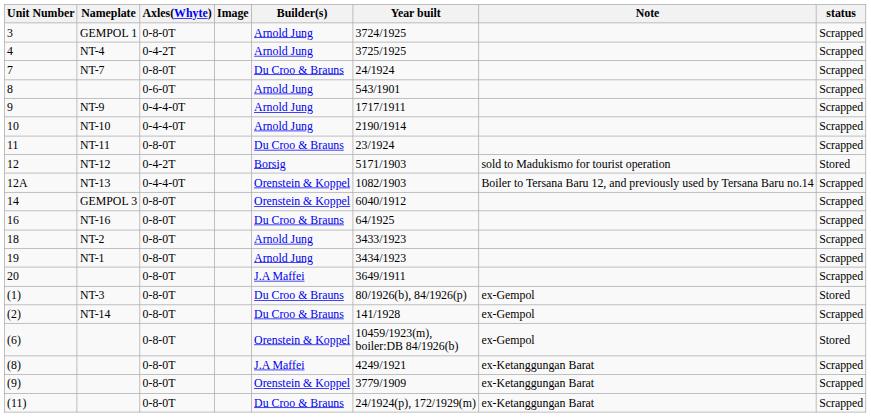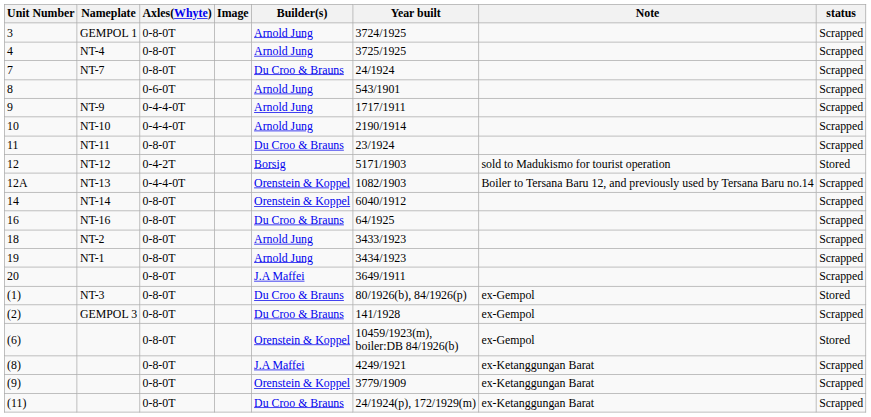 <table class="wikitable">
 <tr>
 <th>Unit Number</th>
 <th>Nameplate</th>
 <th>Axles(<a href='#'>Whyte</a>)</th>
 <th>Image</th>
 <th>Builder(s)</th>
 <th>Year built</th>
 <th>Note</th>
 <th>status</th>
 </tr>
 <tr>
 <td>3</td>
 <td>GEMPOL 1</td>
 <td>0-8-0T</td>
 <td><br></td>
 <td> <a href='#'>Arnold Jung</a></td>
 <td>3724/1925</td>
 <td></td>
 <td>Scrapped</td>
 </tr>
 <tr>
 <td>4</td>
 <td>NT-4</td>
-<td>0-4-2T</td>
+<td>0-8-0T</td>
 <td></td>
 <td> <a href='#'>Arnold Jung</a></td>
 <td>3725/1925</td>
 <td></td>
 <td>Scrapped</td>
 </tr>
 <tr>
 <td>7</td>
 <td>NT-7</td>
 <td>0-8-0T</td>
 <td></td>
 <td> <a href='#'>Du Croo & Brauns</a></td>
 <td>24/1924</td>
 <td></td>
 <td>Scrapped</td>
 </tr>
 <tr>
 <td>8</td>
 <td></td>
 <td>0-6-0T</td>
 <td></td>
 <td> <a href='#'>Arnold Jung</a></td>
 <td>543/1901</td>
 <td></td>
 <td>Scrapped</td>
 </tr>
 <tr>
 <td>9</td>
 <td>NT-9</td>
 <td>0-4-4-0T</td>
 <td></td>
 <td> <a href='#'>Arnold Jung</a></td>
 <td>1717/1911</td>
 <td></td>
 <td>Scrapped</td>
 </tr>
 <tr>
 <td>10</td>
 <td>NT-10</td>
 <td>0-4-4-0T</td>
 <td></td>
 <td> <a href='#'>Arnold Jung</a></td>
 <td>2190/1914</td>
 <td></td>
 <td>Scrapped</td>
 </tr>
 <tr>
 <td>11</td>
 <td>NT-11</td>
 <td>0-8-0T</td>
 <td></td>
 <td> <a href='#'>Du Croo & Brauns</a></td>
 <td>23/1924</td>
 <td></td>
 <td>Scrapped</td>
 </tr>
 <tr>
 <td>12</td>
 <td>NT-12</td>
 <td>0-4-2T</td>
 <td></td>
 <td> <a href='#'>Borsig</a></td>
 <td>5171/1903</td>
 <td>sold to Madukismo for tourist operation</td>
 <td>Stored</td>
 </tr>
 <tr>
 <td>12A</td>
 <td>NT-13</td>
 <td>0-4-4-0T</td>
 <td></td>
 <td> <a href='#'>Orenstein & Koppel</a></td>
 <td>1082/1903</td>
 <td>Boiler to Tersana Baru 12, and previously used by Tersana Baru no.14</td>
 <td>Scrapped</td>
 </tr>
 <tr>
 <td>14</td>
-<td>GEMPOL 3</td>
+<td>NT-14</td>
 <td>0-8-0T</td>
 <td></td>
 <td> <a href='#'>Orenstein & Koppel</a></td>
 <td>6040/1912</td>
 <td></td>
 <td>Scrapped</td>
 </tr>
 <tr>
 <td>16</td>
 <td>NT-16</td>
 <td>0-8-0T</td>
 <td></td>
 <td> <a href='#'>Du Croo & Brauns</a></td>
 <td>64/1925</td>
 <td></td>
 <td>Scrapped</td>
 </tr>
 <tr>
 <td>18</td>
 <td>NT-2</td>
 <td>0-8-0T</td>
 <td><br></td>
 <td> <a href='#'>Arnold Jung</a></td>
 <td>3433/1923</td>
 <td></td>
 <td>Scrapped</td>
 </tr>
 <tr>
 <td>19</td>
 <td>NT-1</td>
 <td>0-8-0T</td>
 <td></td>
 <td><a href='#'>Arnold Jung</a></td>
 <td>3434/1923</td>
 <td></td>
 <td>Scrapped</td>
 </tr>
 <tr>
 <td>20</td>
 <td></td>
 <td>0-8-0T</td>
 <td><br></td>
 <td> <a href='#'>J.A Maffei</a></td>
 <td>3649/1911</td>
 <td></td>
 <td>Scrapped</td>
 </tr>
 <tr>
 <td>(1)</td>
 <td>NT-3</td>
 <td>0-8-0T</td>
 <td><br></td>
 <td> <a href='#'>Du Croo & Brauns</a></td>
 <td>80/1926(b), 84/1926(p)</td>
 <td>ex-Gempol</td>
 <td>Stored</td>
 </tr>
 <tr>
 <td>(2)</td>
-<td>NT-14</td>
+<td>GEMPOL 3</td>
 <td>0-8-0T</td>
 <td></td>
 <td> <a href='#'>Du Croo & Brauns</a></td>
 <td>141/1928</td>
 <td>ex-Gempol</td>
 <td>Scrapped</td>
 </tr>
 <tr>
 <td>(6)</td>
 <td></td>
 <td>0-8-0T</td>
 <td></td>
 <td> <a href='#'>Orenstein & Koppel</a></td>
 <td>10459/1923(m),<br>boiler:DB 84/1926(b)</td>
 <td>ex-Gempol</td>
 <td>Stored</td>
 </tr>
 <tr>
 <td>(8)</td>
 <td></td>
 <td>0-8-0T</td>
 <td></td>
 <td> <a href='#'>J.A Maffei</a></td>
 <td>4249/1921</td>
 <td>ex-Ketanggungan Barat</td>
 <td>Scrapped</td>
 </tr>
 <tr>
 <td>(9)</td>
 <td></td>
 <td>0-8-0T</td>
 <td></td>
 <td> <a href='#'>Orenstein & Koppel</a></td>
 <td>3779/1909</td>
 <td>ex-Ketanggungan Barat</td>
 <td>Scrapped</td>
 </tr>
 <tr>
 <td>(11)</td>
 <td></td>
 <td>0-8-0T</td>
 <td></td>
 <td> <a href='#'>Du Croo & Brauns</a></td>
 <td>24/1924(p), 172/1929(m)</td>
 <td>ex-Ketanggungan Barat</td>
 <td>Scrapped</td>
 </tr>
 </table>
